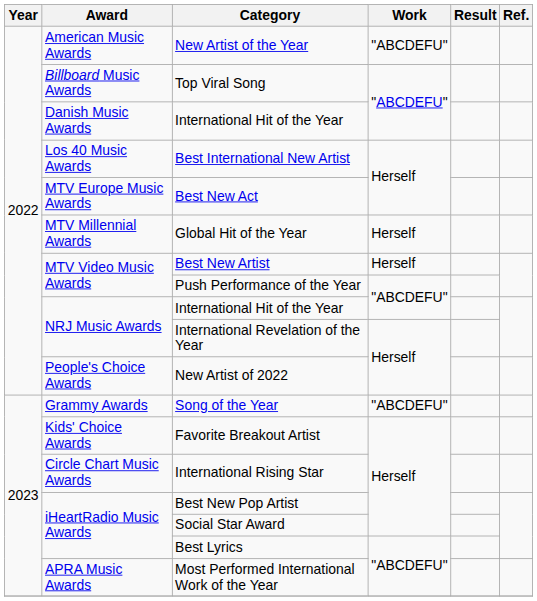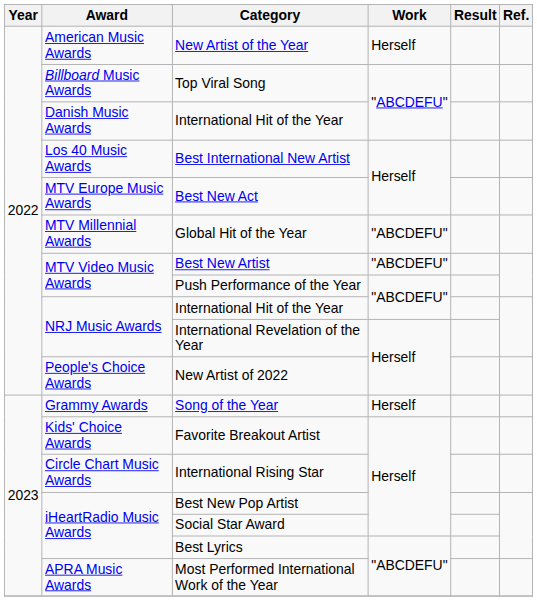 <table class="wikitable">
 <tr>
 <th>Year</th>
 <th>Award</th>
 <th>Category</th>
 <th>Work</th>
 <th>Result</th>
 <th>Ref.</th>
 </tr>
 <tr>
 <td rowspan="11">2022</td>
 <td><a href='#'>American Music Awards</a></td>
 <td><a href='#'>New Artist of the Year</a></td>
-<td>"ABCDEFU"</td>
+<td>Herself</td>
 <td></td>
 <td></td>
 </tr>
 <tr>
 <td><a href='#'><em>Billboard</em> Music Awards</a></td>
 <td>Top Viral Song</td>
 <td rowspan=2>"<a href='#'>ABCDEFU</a>"</td>
 <td></td>
 <td></td>
 </tr>
 <tr>
 <td><a href='#'>Danish Music Awards</a></td>
 <td>International Hit of the Year</td>
 <td></td>
 <td></td>
 </tr>
 <tr>
 <td><a href='#'>Los 40 Music Awards</a></td>
 <td><a href='#'>Best International New Artist</a></td>
 <td rowspan=2>Herself</td>
 <td></td>
 <td></td>
 </tr>
 <tr>
 <td><a href='#'>MTV Europe Music Awards</a></td>
 <td><a href='#'>Best New Act</a></td>
 <td></td>
 <td></td>
 </tr>
 <tr>
 <td><a href='#'>MTV Millennial Awards</a></td>
 <td>Global Hit of the Year</td>
-<td>Herself</td>
+<td>"ABCDEFU"</td>
 <td></td>
 <td></td>
 </tr>
 <tr>
 <td rowspan="2"><a href='#'>MTV Video Music Awards</a></td>
 <td><a href='#'>Best New Artist</a></td>
-<td>Herself</td>
+<td>"ABCDEFU"</td>
 <td></td>
 <td rowspan="2"></td>
 </tr>
 <tr>
 <td>Push Performance of the Year</td>
 <td rowspan="2">"ABCDEFU"</td>
 <td></td>
 </tr>
 <tr>
 <td rowspan="2"><a href='#'>NRJ Music Awards</a></td>
 <td>International Hit of the Year</td>
 <td></td>
 <td rowspan="2"></td>
 </tr>
 <tr>
 <td>International Revelation of the Year</td>
 <td rowspan="2">Herself</td>
 <td></td>
 </tr>
 <tr>
 <td><a href='#'>People's Choice Awards</a></td>
 <td>New Artist of 2022</td>
 <td></td>
 <td></td>
 </tr>
 <tr>
 <td rowspan="7">2023</td>
 <td><a href='#'>Grammy Awards</a></td>
 <td><a href='#'>Song of the Year</a></td>
-<td>"ABCDEFU"</td>
+<td>Herself</td>
 <td></td>
 <td></td>
 </tr>
 <tr>
 <td><a href='#'>Kids' Choice Awards</a></td>
 <td>Favorite Breakout Artist</td>
 <td rowspan="4">Herself</td>
 <td></td>
 <td></td>
 </tr>
 <tr>
 <td><a href='#'>Circle Chart Music Awards</a></td>
 <td>International Rising Star</td>
 <td></td>
 <td style="text-align:center;"></td>
 </tr>
 <tr>
 <td rowspan="3"><a href='#'>iHeartRadio Music Awards</a></td>
 <td>Best New Pop Artist</td>
 <td></td>
 <td rowspan="3"></td>
 </tr>
 <tr>
 <td>Social Star Award</td>
 <td></td>
 </tr>
 <tr>
 <td>Best Lyrics</td>
 <td rowspan="2">"ABCDEFU"</td>
 <td></td>
 </tr>
 <tr>
 <td><a href='#'>APRA Music Awards</a></td>
 <td>Most Performed International Work of the Year</td>
 <td></td>
 <td></td>
 </tr>
 <tr>
 </tr>
 </table>
